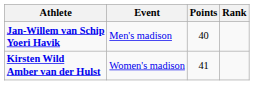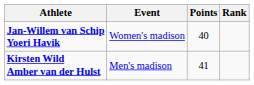 <table class="wikitable" style="text-align:center; font-size:90%">
 <tr>
 <th>Athlete</th>
 <th>Event</th>
 <th>Points</th>
 <th>Rank</th>
 </tr>
 <tr>
 <td align=left><strong><a href='#'>Jan-Willem van Schip</a><br><a href='#'>Yoeri Havik</a></strong></td>
-<td align=left><a href='#'>Men's madison</a></td>
+<td align=left><a href='#'>Women's madison</a></td>
 <td>40</td>
 <td></td>
 </tr>
 <tr>
 <td align=left><strong><a href='#'>Kirsten Wild</a><br><a href='#'>Amber van der Hulst</a></strong></td>
-<td align=left><a href='#'>Women's madison</a></td>
+<td align=left><a href='#'>Men's madison</a></td>
 <td>41</td>
 <td></td>
 </tr>
 </table>
